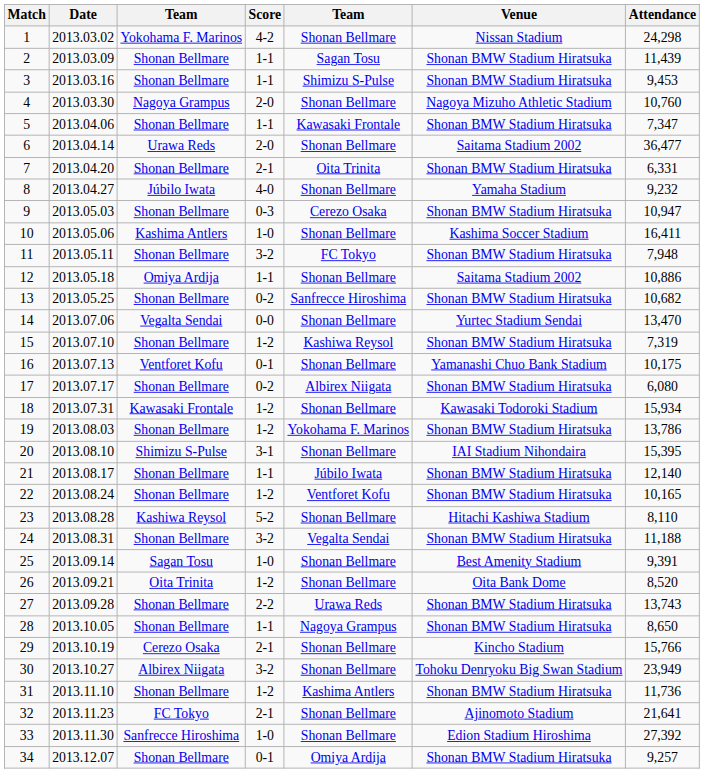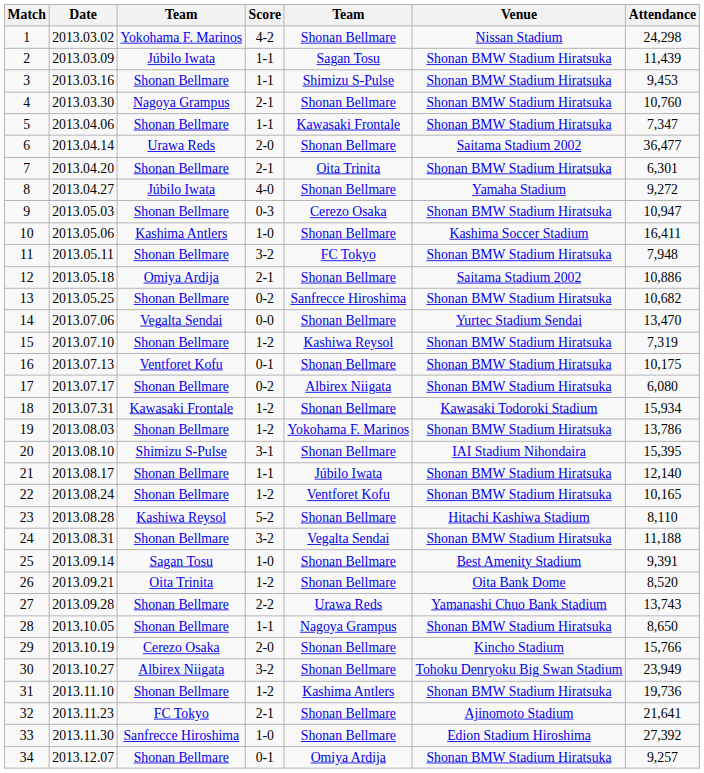 <table class="wikitable" style="text-align:center;">
 <tr>
 <th>Match</th>
 <th>Date</th>
 <th>Team</th>
 <th>Score</th>
 <th>Team</th>
 <th>Venue</th>
 <th>Attendance</th>
 </tr>
 <tr>
 <td>1</td>
 <td>2013.03.02</td>
 <td><a href='#'>Yokohama F. Marinos</a></td>
 <td>4-2</td>
 <td><a href='#'>Shonan Bellmare</a></td>
 <td><a href='#'>Nissan Stadium</a></td>
 <td>24,298</td>
 </tr>
 <tr>
 <td>2</td>
 <td>2013.03.09</td>
-<td><a href='#'>Shonan Bellmare</a></td>
+<td><a href='#'>Júbilo Iwata</a></td>
 <td>1-1</td>
 <td><a href='#'>Sagan Tosu</a></td>
 <td><a href='#'>Shonan BMW Stadium Hiratsuka</a></td>
 <td>11,439</td>
 </tr>
 <tr>
 <td>3</td>
 <td>2013.03.16</td>
 <td><a href='#'>Shonan Bellmare</a></td>
 <td>1-1</td>
 <td><a href='#'>Shimizu S-Pulse</a></td>
 <td><a href='#'>Shonan BMW Stadium Hiratsuka</a></td>
 <td>9,453</td>
 </tr>
 <tr>
 <td>4</td>
 <td>2013.03.30</td>
 <td><a href='#'>Nagoya Grampus</a></td>
-<td>2-0</td>
+<td>2-1</td>
 <td><a href='#'>Shonan Bellmare</a></td>
-<td><a href='#'>Nagoya Mizuho Athletic Stadium</a></td>
+<td><a href='#'>Shonan BMW Stadium Hiratsuka</a></td>
 <td>10,760</td>
 </tr>
 <tr>
 <td>5</td>
 <td>2013.04.06</td>
 <td><a href='#'>Shonan Bellmare</a></td>
 <td>1-1</td>
 <td><a href='#'>Kawasaki Frontale</a></td>
 <td><a href='#'>Shonan BMW Stadium Hiratsuka</a></td>
 <td>7,347</td>
 </tr>
 <tr>
 <td>6</td>
 <td>2013.04.14</td>
 <td><a href='#'>Urawa Reds</a></td>
 <td>2-0</td>
 <td><a href='#'>Shonan Bellmare</a></td>
 <td><a href='#'>Saitama Stadium 2002</a></td>
 <td>36,477</td>
 </tr>
 <tr>
 <td>7</td>
 <td>2013.04.20</td>
 <td><a href='#'>Shonan Bellmare</a></td>
 <td>2-1</td>
 <td><a href='#'>Oita Trinita</a></td>
 <td><a href='#'>Shonan BMW Stadium Hiratsuka</a></td>
-<td>6,331</td>
+<td>6,301</td>
 </tr>
 <tr>
 <td>8</td>
 <td>2013.04.27</td>
 <td><a href='#'>Júbilo Iwata</a></td>
 <td>4-0</td>
 <td><a href='#'>Shonan Bellmare</a></td>
 <td><a href='#'>Yamaha Stadium</a></td>
-<td>9,232</td>
+<td>9,272</td>
 </tr>
 <tr>
 <td>9</td>
 <td>2013.05.03</td>
 <td><a href='#'>Shonan Bellmare</a></td>
 <td>0-3</td>
 <td><a href='#'>Cerezo Osaka</a></td>
 <td><a href='#'>Shonan BMW Stadium Hiratsuka</a></td>
 <td>10,947</td>
 </tr>
 <tr>
 <td>10</td>
 <td>2013.05.06</td>
 <td><a href='#'>Kashima Antlers</a></td>
 <td>1-0</td>
 <td><a href='#'>Shonan Bellmare</a></td>
 <td><a href='#'>Kashima Soccer Stadium</a></td>
 <td>16,411</td>
 </tr>
 <tr>
 <td>11</td>
 <td>2013.05.11</td>
 <td><a href='#'>Shonan Bellmare</a></td>
 <td>3-2</td>
 <td><a href='#'>FC Tokyo</a></td>
 <td><a href='#'>Shonan BMW Stadium Hiratsuka</a></td>
 <td>7,948</td>
 </tr>
 <tr>
 <td>12</td>
 <td>2013.05.18</td>
 <td><a href='#'>Omiya Ardija</a></td>
-<td>1-1</td>
+<td>2-1</td>
 <td><a href='#'>Shonan Bellmare</a></td>
 <td><a href='#'>Saitama Stadium 2002</a></td>
 <td>10,886</td>
 </tr>
 <tr>
 <td>13</td>
 <td>2013.05.25</td>
 <td><a href='#'>Shonan Bellmare</a></td>
 <td>0-2</td>
 <td><a href='#'>Sanfrecce Hiroshima</a></td>
 <td><a href='#'>Shonan BMW Stadium Hiratsuka</a></td>
 <td>10,682</td>
 </tr>
 <tr>
 <td>14</td>
 <td>2013.07.06</td>
 <td><a href='#'>Vegalta Sendai</a></td>
 <td>0-0</td>
 <td><a href='#'>Shonan Bellmare</a></td>
 <td><a href='#'>Yurtec Stadium Sendai</a></td>
 <td>13,470</td>
 </tr>
 <tr>
 <td>15</td>
 <td>2013.07.10</td>
 <td><a href='#'>Shonan Bellmare</a></td>
 <td>1-2</td>
 <td><a href='#'>Kashiwa Reysol</a></td>
 <td><a href='#'>Shonan BMW Stadium Hiratsuka</a></td>
 <td>7,319</td>
 </tr>
 <tr>
 <td>16</td>
 <td>2013.07.13</td>
 <td><a href='#'>Ventforet Kofu</a></td>
 <td>0-1</td>
 <td><a href='#'>Shonan Bellmare</a></td>
-<td><a href='#'>Yamanashi Chuo Bank Stadium</a></td>
+<td><a href='#'>Shonan BMW Stadium Hiratsuka</a></td>
 <td>10,175</td>
 </tr>
 <tr>
 <td>17</td>
 <td>2013.07.17</td>
 <td><a href='#'>Shonan Bellmare</a></td>
 <td>0-2</td>
 <td><a href='#'>Albirex Niigata</a></td>
 <td><a href='#'>Shonan BMW Stadium Hiratsuka</a></td>
 <td>6,080</td>
 </tr>
 <tr>
 <td>18</td>
 <td>2013.07.31</td>
 <td><a href='#'>Kawasaki Frontale</a></td>
 <td>1-2</td>
 <td><a href='#'>Shonan Bellmare</a></td>
 <td><a href='#'>Kawasaki Todoroki Stadium</a></td>
 <td>15,934</td>
 </tr>
 <tr>
 <td>19</td>
 <td>2013.08.03</td>
 <td><a href='#'>Shonan Bellmare</a></td>
 <td>1-2</td>
 <td><a href='#'>Yokohama F. Marinos</a></td>
 <td><a href='#'>Shonan BMW Stadium Hiratsuka</a></td>
 <td>13,786</td>
 </tr>
 <tr>
 <td>20</td>
 <td>2013.08.10</td>
 <td><a href='#'>Shimizu S-Pulse</a></td>
 <td>3-1</td>
 <td><a href='#'>Shonan Bellmare</a></td>
 <td><a href='#'>IAI Stadium Nihondaira</a></td>
 <td>15,395</td>
 </tr>
 <tr>
 <td>21</td>
 <td>2013.08.17</td>
 <td><a href='#'>Shonan Bellmare</a></td>
 <td>1-1</td>
 <td><a href='#'>Júbilo Iwata</a></td>
 <td><a href='#'>Shonan BMW Stadium Hiratsuka</a></td>
 <td>12,140</td>
 </tr>
 <tr>
 <td>22</td>
 <td>2013.08.24</td>
 <td><a href='#'>Shonan Bellmare</a></td>
 <td>1-2</td>
 <td><a href='#'>Ventforet Kofu</a></td>
 <td><a href='#'>Shonan BMW Stadium Hiratsuka</a></td>
 <td>10,165</td>
 </tr>
 <tr>
 <td>23</td>
 <td>2013.08.28</td>
 <td><a href='#'>Kashiwa Reysol</a></td>
 <td>5-2</td>
 <td><a href='#'>Shonan Bellmare</a></td>
 <td><a href='#'>Hitachi Kashiwa Stadium</a></td>
 <td>8,110</td>
 </tr>
 <tr>
 <td>24</td>
 <td>2013.08.31</td>
 <td><a href='#'>Shonan Bellmare</a></td>
 <td>3-2</td>
 <td><a href='#'>Vegalta Sendai</a></td>
 <td><a href='#'>Shonan BMW Stadium Hiratsuka</a></td>
 <td>11,188</td>
 </tr>
 <tr>
 <td>25</td>
 <td>2013.09.14</td>
 <td><a href='#'>Sagan Tosu</a></td>
 <td>1-0</td>
 <td><a href='#'>Shonan Bellmare</a></td>
 <td><a href='#'>Best Amenity Stadium</a></td>
 <td>9,391</td>
 </tr>
 <tr>
 <td>26</td>
 <td>2013.09.21</td>
 <td><a href='#'>Oita Trinita</a></td>
 <td>1-2</td>
 <td><a href='#'>Shonan Bellmare</a></td>
 <td><a href='#'>Oita Bank Dome</a></td>
 <td>8,520</td>
 </tr>
 <tr>
 <td>27</td>
 <td>2013.09.28</td>
 <td><a href='#'>Shonan Bellmare</a></td>
 <td>2-2</td>
 <td><a href='#'>Urawa Reds</a></td>
-<td><a href='#'>Shonan BMW Stadium Hiratsuka</a></td>
+<td><a href='#'>Yamanashi Chuo Bank Stadium</a></td>
 <td>13,743</td>
 </tr>
 <tr>
 <td>28</td>
 <td>2013.10.05</td>
 <td><a href='#'>Shonan Bellmare</a></td>
 <td>1-1</td>
 <td><a href='#'>Nagoya Grampus</a></td>
 <td><a href='#'>Shonan BMW Stadium Hiratsuka</a></td>
 <td>8,650</td>
 </tr>
 <tr>
 <td>29</td>
 <td>2013.10.19</td>
 <td><a href='#'>Cerezo Osaka</a></td>
-<td>2-1</td>
+<td>2-0</td>
 <td><a href='#'>Shonan Bellmare</a></td>
 <td><a href='#'>Kincho Stadium</a></td>
 <td>15,766</td>
 </tr>
 <tr>
 <td>30</td>
 <td>2013.10.27</td>
 <td><a href='#'>Albirex Niigata</a></td>
 <td>3-2</td>
 <td><a href='#'>Shonan Bellmare</a></td>
 <td><a href='#'>Tohoku Denryoku Big Swan Stadium</a></td>
 <td>23,949</td>
 </tr>
 <tr>
 <td>31</td>
 <td>2013.11.10</td>
 <td><a href='#'>Shonan Bellmare</a></td>
 <td>1-2</td>
 <td><a href='#'>Kashima Antlers</a></td>
 <td><a href='#'>Shonan BMW Stadium Hiratsuka</a></td>
-<td>11,736</td>
+<td>19,736</td>
 </tr>
 <tr>
 <td>32</td>
 <td>2013.11.23</td>
 <td><a href='#'>FC Tokyo</a></td>
 <td>2-1</td>
 <td><a href='#'>Shonan Bellmare</a></td>
 <td><a href='#'>Ajinomoto Stadium</a></td>
 <td>21,641</td>
 </tr>
 <tr>
 <td>33</td>
 <td>2013.11.30</td>
 <td><a href='#'>Sanfrecce Hiroshima</a></td>
 <td>1-0</td>
 <td><a href='#'>Shonan Bellmare</a></td>
 <td><a href='#'>Edion Stadium Hiroshima</a></td>
 <td>27,392</td>
 </tr>
 <tr>
 <td>34</td>
 <td>2013.12.07</td>
 <td><a href='#'>Shonan Bellmare</a></td>
 <td>0-1</td>
 <td><a href='#'>Omiya Ardija</a></td>
 <td><a href='#'>Shonan BMW Stadium Hiratsuka</a></td>
 <td>9,257</td>
 </tr>
 </table>
